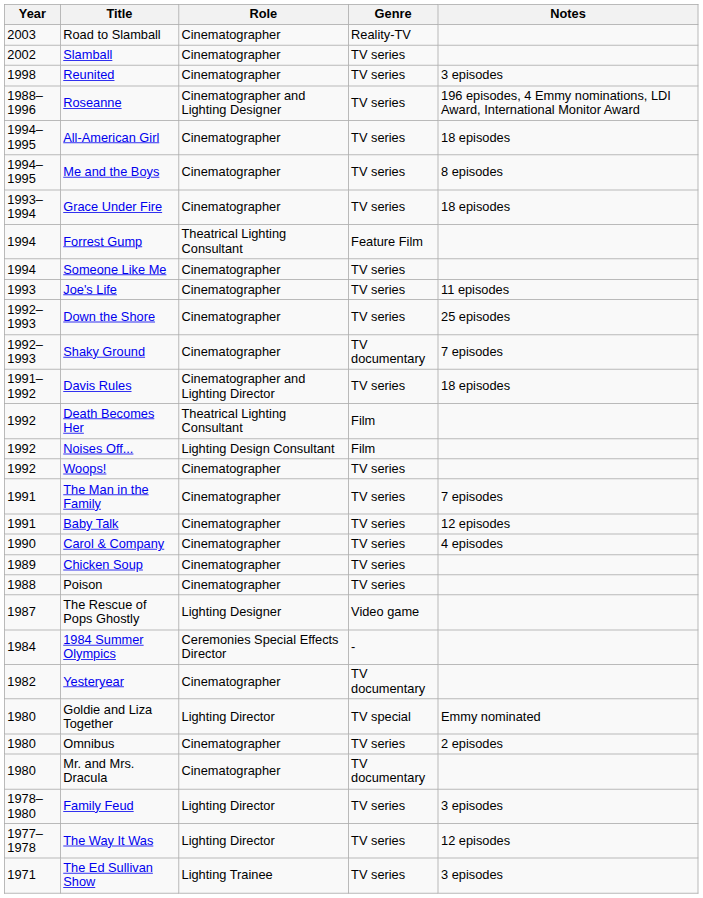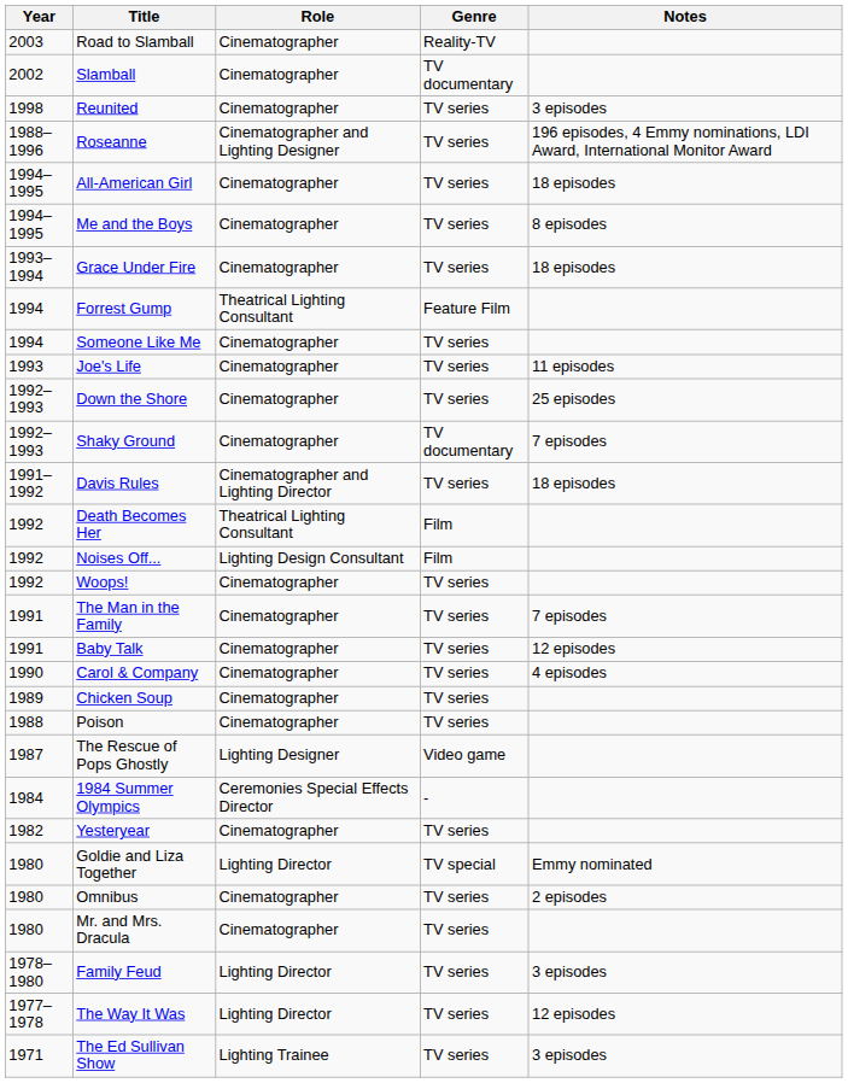 <table class="wikitable">
 <tr>
 <th>Year</th>
 <th>Title</th>
 <th>Role</th>
 <th>Genre</th>
 <th>Notes</th>
 </tr>
 <tr>
 <td>2003</td>
 <td>Road to Slamball</td>
 <td>Cinematographer</td>
 <td>Reality-TV</td>
 <td></td>
 </tr>
 <tr>
 <td>2002</td>
 <td><a href='#'>Slamball</a></td>
 <td>Cinematographer</td>
-<td>TV series</td>
+<td>TV documentary</td>
 <td></td>
 </tr>
 <tr>
 <td>1998</td>
 <td><a href='#'>Reunited</a></td>
 <td>Cinematographer</td>
 <td>TV series</td>
 <td>3 episodes</td>
 </tr>
 <tr>
 <td>1988–1996</td>
 <td><a href='#'>Roseanne</a></td>
 <td>Cinematographer and Lighting Designer</td>
 <td>TV series</td>
 <td>196 episodes, 4 Emmy nominations, LDI Award, International Monitor Award</td>
 </tr>
 <tr>
 <td>1994–1995</td>
 <td><a href='#'>All-American Girl</a></td>
 <td>Cinematographer</td>
 <td>TV series</td>
 <td>18 episodes</td>
 </tr>
 <tr>
 <td>1994–1995</td>
 <td><a href='#'>Me and the Boys</a></td>
 <td>Cinematographer</td>
 <td>TV series</td>
 <td>8 episodes</td>
 </tr>
 <tr>
 <td>1993–1994</td>
 <td><a href='#'>Grace Under Fire</a></td>
 <td>Cinematographer</td>
 <td>TV series</td>
 <td>18 episodes</td>
 </tr>
 <tr>
 <td>1994</td>
 <td><a href='#'>Forrest Gump</a></td>
 <td>Theatrical Lighting Consultant</td>
 <td>Feature Film</td>
 <td></td>
 </tr>
 <tr>
 <td>1994</td>
 <td><a href='#'>Someone Like Me</a></td>
 <td>Cinematographer</td>
 <td>TV series</td>
 <td></td>
 </tr>
 <tr>
 <td>1993</td>
 <td><a href='#'>Joe's Life</a></td>
 <td>Cinematographer</td>
 <td>TV series</td>
 <td>11 episodes</td>
 </tr>
 <tr>
 <td>1992–1993</td>
 <td><a href='#'>Down the Shore</a></td>
 <td>Cinematographer</td>
 <td>TV series</td>
 <td>25 episodes</td>
 </tr>
 <tr>
 <td>1992–1993</td>
 <td><a href='#'>Shaky Ground</a></td>
 <td>Cinematographer</td>
 <td>TV documentary</td>
 <td>7 episodes</td>
 </tr>
 <tr>
 <td>1991–1992</td>
 <td><a href='#'>Davis Rules</a></td>
 <td>Cinematographer and Lighting Director</td>
 <td>TV series</td>
 <td>18 episodes</td>
 </tr>
 <tr>
 <td>1992</td>
 <td><a href='#'>Death Becomes Her</a></td>
 <td>Theatrical Lighting Consultant</td>
 <td>Film</td>
 <td></td>
 </tr>
 <tr>
 <td>1992</td>
 <td><a href='#'>Noises Off...</a></td>
 <td>Lighting Design Consultant</td>
 <td>Film</td>
 <td></td>
 </tr>
 <tr>
 <td>1992</td>
 <td><a href='#'>Woops!</a></td>
 <td>Cinematographer</td>
 <td>TV series</td>
 <td></td>
 </tr>
 <tr>
 <td>1991</td>
 <td><a href='#'>The Man in the Family</a></td>
 <td>Cinematographer</td>
 <td>TV series</td>
 <td>7 episodes</td>
 </tr>
 <tr>
 <td>1991</td>
 <td><a href='#'>Baby Talk</a></td>
 <td>Cinematographer</td>
 <td>TV series</td>
 <td>12 episodes</td>
 </tr>
 <tr>
 <td>1990</td>
 <td><a href='#'>Carol & Company</a></td>
 <td>Cinematographer</td>
 <td>TV series</td>
 <td>4 episodes</td>
 </tr>
 <tr>
 <td>1989</td>
 <td><a href='#'>Chicken Soup</a></td>
 <td>Cinematographer</td>
 <td>TV series</td>
 <td></td>
 </tr>
 <tr>
 <td>1988</td>
 <td>Poison</td>
 <td>Cinematographer</td>
 <td>TV series</td>
 <td></td>
 </tr>
 <tr>
 <td>1987</td>
 <td>The Rescue of Pops Ghostly</td>
 <td>Lighting Designer</td>
 <td>Video game</td>
 <td></td>
 </tr>
 <tr>
 <td>1984</td>
 <td><a href='#'>1984 Summer Olympics</a></td>
 <td>Ceremonies Special Effects Director</td>
 <td>-</td>
 </tr>
 <tr>
 <td>1982</td>
 <td><a href='#'>Yesteryear</a></td>
 <td>Cinematographer</td>
-<td>TV documentary</td>
+<td>TV series</td>
 <td></td>
 </tr>
 <tr>
 <td>1980</td>
 <td>Goldie and Liza Together</td>
 <td>Lighting Director</td>
 <td>TV special</td>
 <td>Emmy nominated</td>
 </tr>
 <tr>
 <td>1980</td>
 <td>Omnibus</td>
 <td>Cinematographer</td>
 <td>TV series</td>
 <td>2 episodes</td>
 </tr>
 <tr>
 <td>1980</td>
 <td>Mr. and Mrs. Dracula</td>
 <td>Cinematographer</td>
-<td>TV documentary</td>
+<td>TV series</td>
 <td></td>
 </tr>
 <tr>
 <td>1978–1980</td>
 <td><a href='#'>Family Feud</a></td>
 <td>Lighting Director</td>
 <td>TV series</td>
 <td>3 episodes</td>
 </tr>
 <tr>
 <td>1977–1978</td>
 <td><a href='#'>The Way It Was</a></td>
 <td>Lighting Director</td>
 <td>TV series</td>
 <td>12 episodes</td>
 </tr>
 <tr>
 <td>1971</td>
 <td><a href='#'>The Ed Sullivan Show</a></td>
 <td>Lighting Trainee</td>
 <td>TV series</td>
 <td>3 episodes</td>
 </tr>
 </table>
